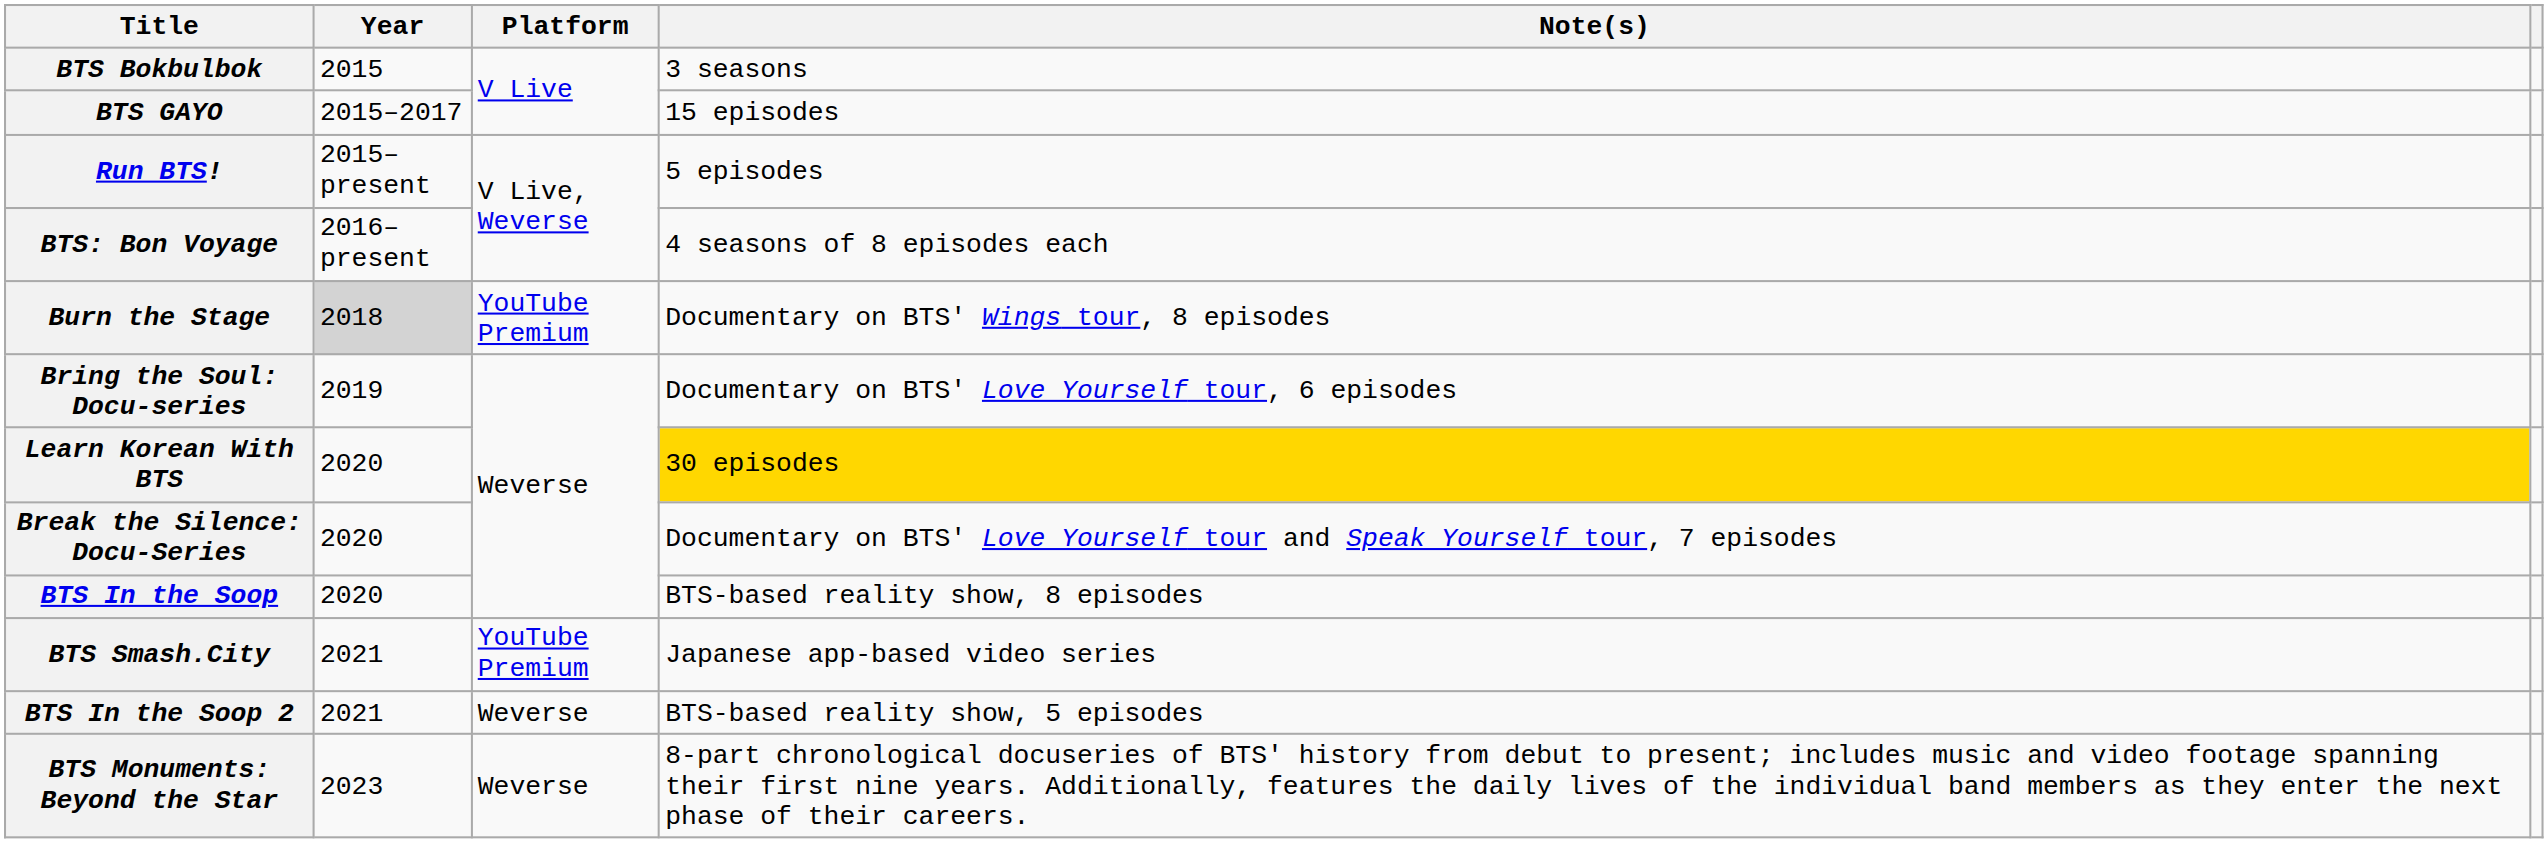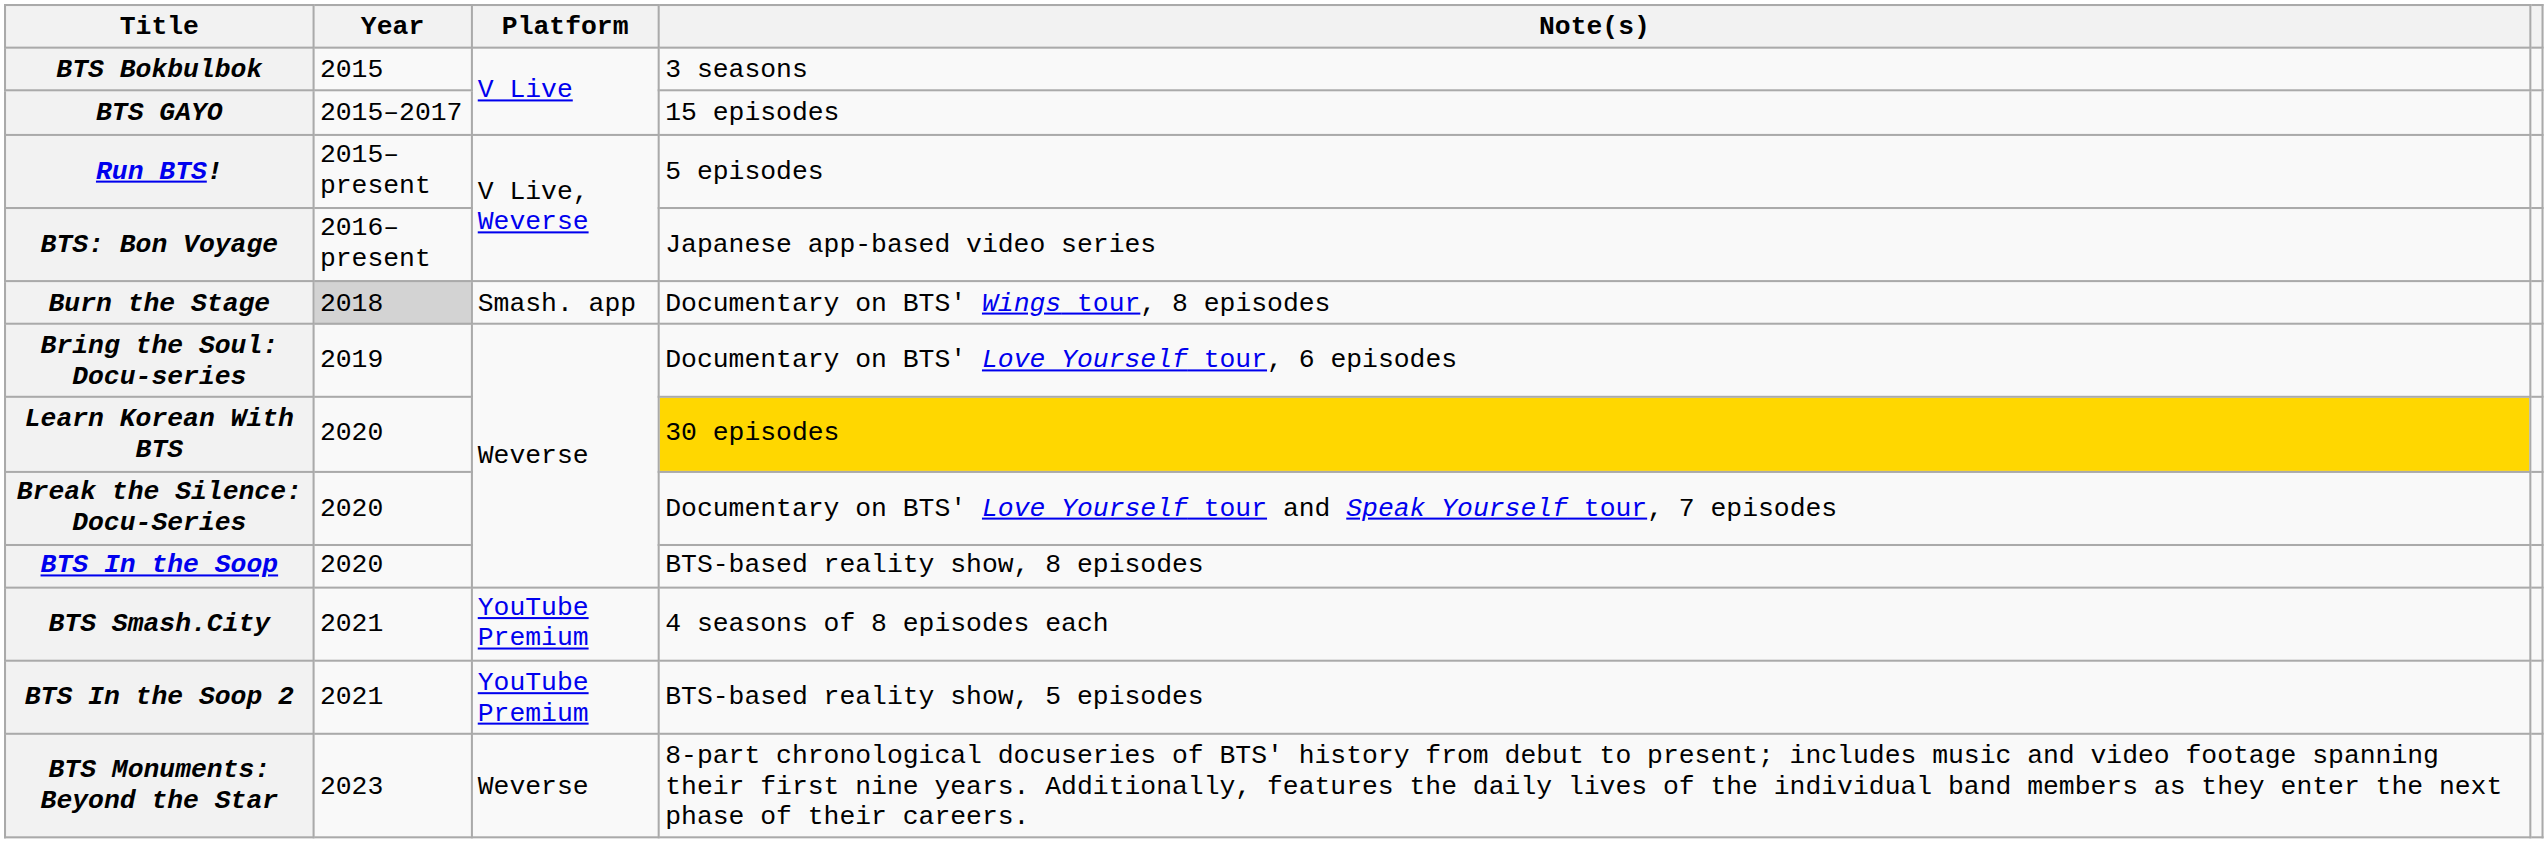 <table class="wikitable sortable plainrowheaders" style="text-align:left;">
 <tr>
 <th scope="col">Title</th>
 <th scope="col">Year</th>
 <th scope="col">Platform</th>
 <th scope="col">Note(s)</th>
 <th scope="col"></th>
 </tr>
 <tr>
 <th scope="row"><em>BTS Bokbulbok</em></th>
 <td>2015</td>
 <td rowspan="2"><a href='#'>V Live</a></td>
 <td>3 seasons</td>
 <td style="text-align:center"></td>
 </tr>
 <tr>
 <th scope="row"><em>BTS GAYO</em></th>
 <td>2015–2017</td>
 <td>15 episodes</td>
 <td style="text-align:center"></td>
 </tr>
 <tr>
 <th scope="row"><em><a href='#'>Run BTS</a>!</em></th>
 <td>2015–present</td>
 <td rowspan="2">V Live, <a href='#'>Weverse</a></td>
 <td>5 episodes</td>
 <td style="text-align:center"></td>
 </tr>
 <tr>
 <th scope="row"><em>BTS: Bon Voyage</em></th>
 <td>2016–present</td>
-<td>4 seasons of 8 episodes each</td>
+<td>Japanese app-based video series</td>
 <td style="text-align:center"></td>
 </tr>
 <tr>
 <th scope="row"><em>Burn the Stage</em></th>
 <td style="background: lightgrey;">2018</td>
-<td><a href='#'>YouTube Premium</a></td>
+<td>Smash. app</td>
 <td>Documentary on BTS' <a href='#'><em>Wings</em> tour</a>, 8 episodes</td>
 <td style="text-align:center"></td>
 </tr>
 <tr>
 <th scope="row"><em>Bring the Soul: Docu-series</em></th>
 <td>2019</td>
 <td rowspan="4">Weverse</td>
 <td>Documentary on BTS' <a href='#'><em>Love Yourself</em> tour</a>, 6 episodes</td>
 <td style="text-align:center"></td>
 </tr>
 <tr>
 <th scope="row"><em>Learn Korean With BTS</em></th>
 <td>2020</td>
 <td style="background: gold;">30 episodes</td>
 <td style="text-align:center"></td>
 </tr>
 <tr>
 <th scope="row"><em>Break the Silence: Docu-Series</em></th>
 <td>2020</td>
 <td>Documentary on BTS' <a href='#'><em>Love Yourself</em> tour</a> and <a href='#'><em>Speak Yourself</em> tour</a>, 7 episodes</td>
 <td style="text-align:center"></td>
 </tr>
 <tr>
 <th scope="row"><em><a href='#'>BTS In the Soop</a></em></th>
 <td>2020</td>
 <td>BTS-based reality show, 8 episodes</td>
 <td style="text-align:center"></td>
 </tr>
 <tr>
 <th scope="row"><em>BTS Smash.City</em></th>
 <td>2021</td>
 <td><a href='#'>YouTube Premium</a></td>
-<td>Japanese app-based video series</td>
+<td>4 seasons of 8 episodes each</td>
 <td style="text-align:center"></td>
 </tr>
 <tr>
 <th scope="row"><em>BTS In the Soop 2</em></th>
 <td>2021</td>
-<td>Weverse</td>
+<td><a href='#'>YouTube Premium</a></td>
 <td>BTS-based reality show, 5 episodes</td>
 <td style="text-align:center"></td>
 </tr>
 <tr>
 <th scope="row"><em>BTS Monuments: Beyond the Star</em></th>
 <td>2023</td>
 <td>Weverse</td>
 <td>8-part chronological docuseries of BTS' history from debut to present; includes music and video footage spanning their first nine years. Additionally, features the daily lives of the individual band members as they enter the next phase of their careers.</td>
 <td style="text-align:center"></td>
 </tr>
 </table>
